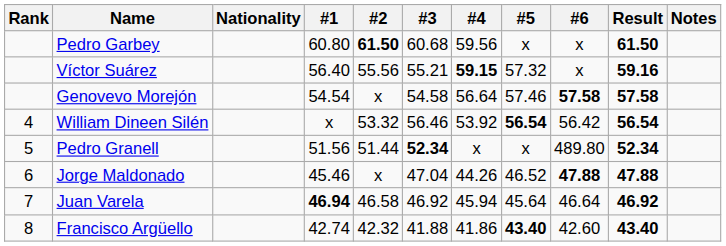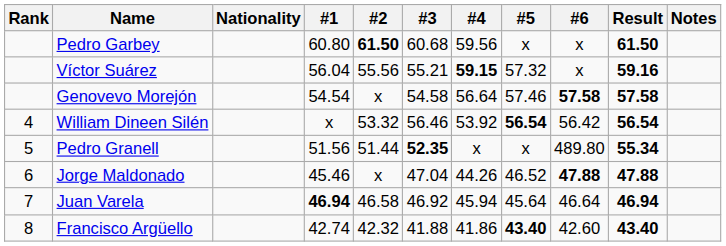 <table class="wikitable sortable" style="text-align:center;font-size:95%">
 <tr>
 <th>Rank</th>
 <th>Name</th>
 <th>Nationality</th>
 <th>#1</th>
 <th>#2</th>
 <th>#3</th>
 <th>#4</th>
 <th>#5</th>
 <th>#6</th>
 <th>Result</th>
 <th>Notes</th>
 </tr>
 <tr>
 <td></td>
 <td align=left><a href='#'>Pedro Garbey</a></td>
 <td align=left></td>
 <td>60.80</td>
 <td><strong>61.50</strong></td>
 <td>60.68</td>
 <td>59.56</td>
 <td>x</td>
 <td>x</td>
 <td><strong>61.50</strong></td>
 <td></td>
 </tr>
 <tr>
 <td></td>
 <td align=left><a href='#'>Víctor Suárez</a></td>
 <td align=left></td>
-<td>56.40</td>
+<td>56.04</td>
 <td>55.56</td>
 <td>55.21</td>
 <td><strong>59.15</strong></td>
 <td>57.32</td>
 <td>x</td>
 <td><strong>59.16</strong></td>
 <td></td>
 </tr>
 <tr>
 <td></td>
 <td align=left><a href='#'>Genovevo Morejón</a></td>
 <td align=left></td>
 <td>54.54</td>
 <td>x</td>
 <td>54.58</td>
 <td>56.64</td>
 <td>57.46</td>
 <td><strong>57.58</strong></td>
 <td><strong>57.58</strong></td>
 <td></td>
 </tr>
 <tr>
 <td>4</td>
 <td align=left><a href='#'>William Dineen Silén</a></td>
 <td align=left></td>
 <td>x</td>
 <td>53.32</td>
 <td>56.46</td>
 <td>53.92</td>
 <td><strong>56.54</strong></td>
 <td>56.42</td>
 <td><strong>56.54</strong></td>
 <td></td>
 </tr>
 <tr>
 <td>5</td>
 <td align=left><a href='#'>Pedro Granell</a></td>
 <td align=left></td>
 <td>51.56</td>
 <td>51.44</td>
-<td><strong>52.34</strong></td>
+<td><strong>52.35</strong></td>
 <td>x</td>
 <td>x</td>
 <td>489.80</td>
-<td><strong>52.34</strong></td>
+<td><strong>55.34</strong></td>
 <td></td>
 </tr>
 <tr>
 <td>6</td>
 <td align=left><a href='#'>Jorge Maldonado</a></td>
 <td align=left></td>
 <td>45.46</td>
 <td>x</td>
 <td>47.04</td>
 <td>44.26</td>
 <td>46.52</td>
 <td><strong>47.88</strong></td>
 <td><strong>47.88</strong></td>
 <td></td>
 </tr>
 <tr>
 <td>7</td>
 <td align=left><a href='#'>Juan Varela</a></td>
 <td align=left></td>
 <td><strong>46.94</strong></td>
 <td>46.58</td>
 <td>46.92</td>
 <td>45.94</td>
 <td>45.64</td>
 <td>46.64</td>
-<td><strong>46.92</strong></td>
+<td><strong>46.94</strong></td>
 <td></td>
 </tr>
 <tr>
 <td>8</td>
 <td align=left><a href='#'>Francisco Argüello</a></td>
 <td align=left></td>
 <td>42.74</td>
 <td>42.32</td>
 <td>41.88</td>
 <td>41.86</td>
 <td><strong>43.40</strong></td>
 <td>42.60</td>
 <td><strong>43.40</strong></td>
 <td></td>
 </tr>
 </table>
